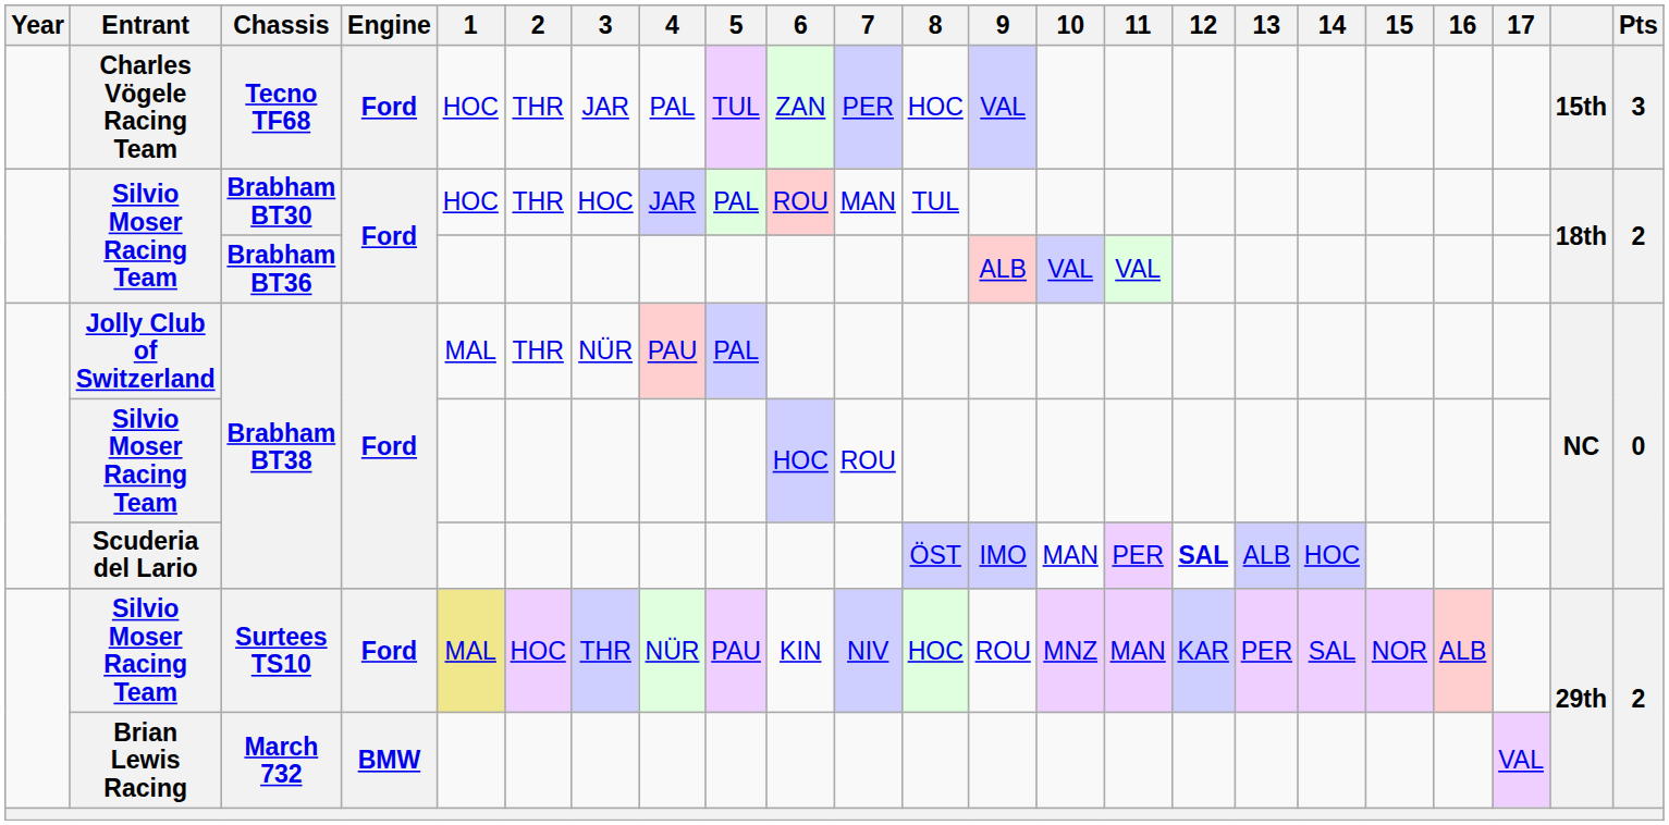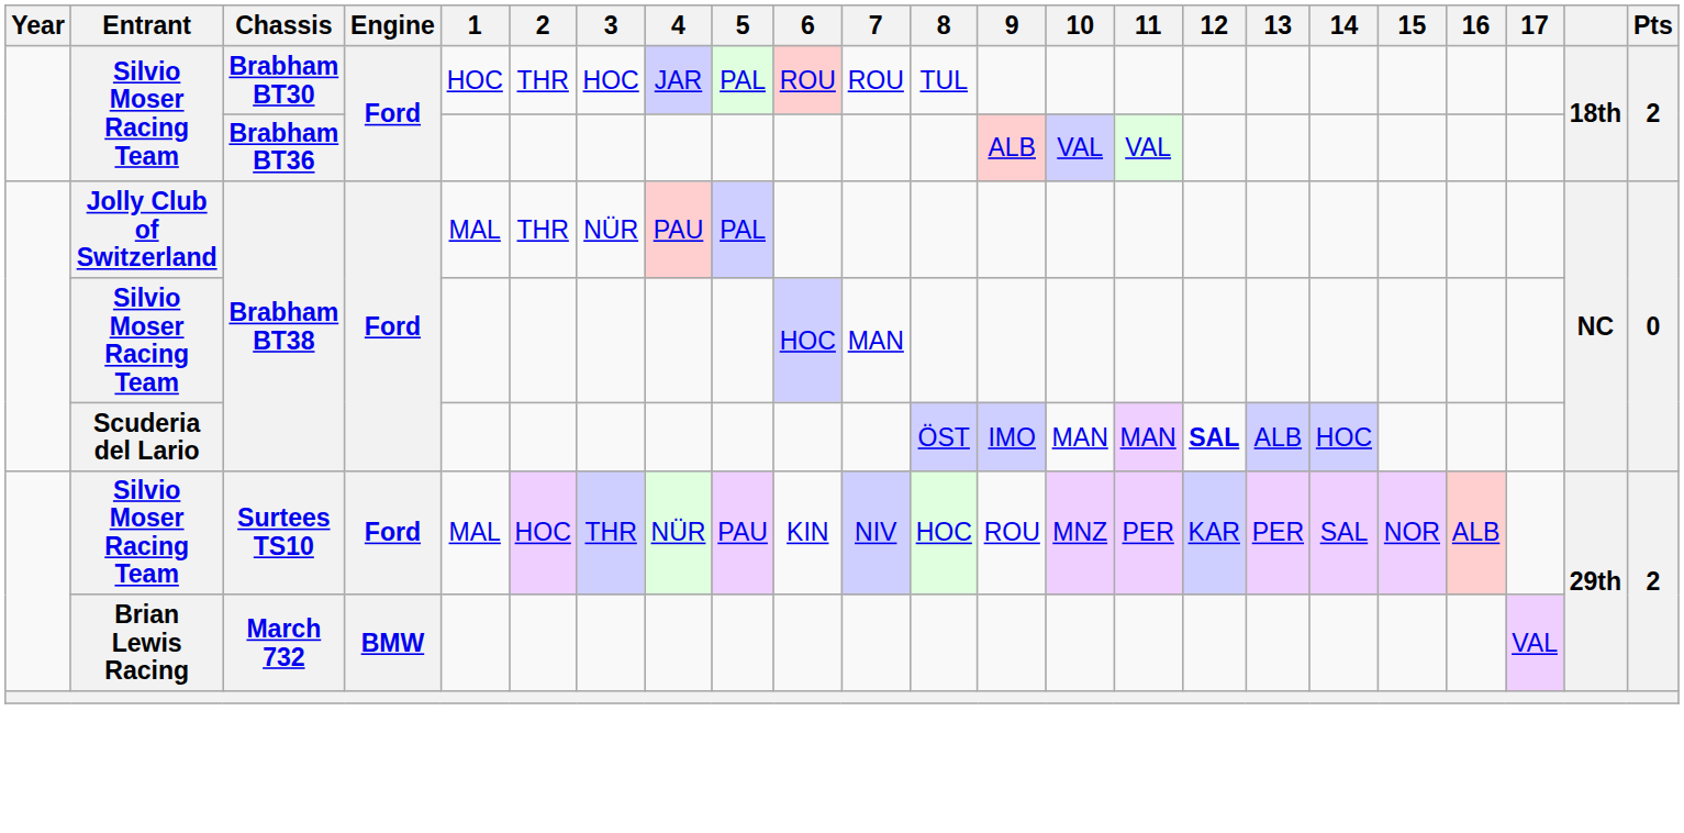 <table class="wikitable" style="text-align:center; font-size:90%">
 <tr>
 <th>Year</th>
 <th>Entrant</th>
 <th>Chassis</th>
 <th>Engine</th>
 <th>1</th>
 <th>2</th>
 <th>3</th>
 <th>4</th>
 <th>5</th>
 <th>6</th>
 <th>7</th>
 <th>8</th>
 <th>9</th>
 <th>10</th>
 <th>11</th>
 <th>12</th>
 <th>13</th>
 <th>14</th>
 <th>15</th>
 <th>16</th>
 <th>17</th>
 <th></th>
 <th>Pts</th>
 </tr>
 <tr>
-<td></td>
-<th>Charles Vögele Racing Team</th>
-<th><a href='#'>Tecno TF68</a></th>
-<th><a href='#'>Ford</a></th>
-<td><a href='#'>HOC</a></td>
-<td><a href='#'>THR</a></td>
-<td><a href='#'>JAR</a></td>
-<td><a href='#'>PAL</a></td>
-<td style="background:#EFCFFF;"><a href='#'>TUL</a><br></td>
-<td style="background:#DFFFDF;"><a href='#'>ZAN</a><br></td>
-<td style="background:#CFCFFF;"><a href='#'>PER</a><br></td>
-<td><a href='#'>HOC</a></td>
-<td style="background:#CFCFFF;"><a href='#'>VAL</a><br></td>
-<td></td>
-<td></td>
-<td></td>
-<td></td>
-<td></td>
-<td></td>
-<td></td>
-<td></td>
-<th>15th</th>
-<th>3</th>
-</tr>
-<tr>
 <td rowspan=2></td>
 <th rowspan=2><a href='#'>Silvio Moser Racing Team</a></th>
 <th><a href='#'>Brabham</a> <a href='#'>BT30</a></th>
 <th rowspan=2><a href='#'>Ford</a></th>
 <td><a href='#'>HOC</a></td>
 <td><a href='#'>THR</a></td>
 <td><a href='#'>HOC</a></td>
 <td style="background:#CFCFFF;"><a href='#'>JAR</a><br></td>
 <td style="background:#DFFFDF;"><a href='#'>PAL</a><br><small></small></td>
 <td style="background:#FFCFCF;"><a href='#'>ROU</a><br><small></small></td>
-<td><a href='#'>MAN</a></td>
+<td><a href='#'>ROU</a></td>
 <td><a href='#'>TUL</a></td>
 <td></td>
 <td></td>
 <td></td>
 <td></td>
 <td></td>
 <td></td>
 <td></td>
 <td></td>
 <td></td>
 <th rowspan=2>18th</th>
 <th rowspan=2>2</th>
 </tr>
 <tr>
 <th><a href='#'>Brabham</a> <a href='#'>BT36</a></th>
 <td></td>
 <td></td>
 <td></td>
 <td></td>
 <td></td>
 <td></td>
 <td></td>
 <td></td>
 <td style="background:#FFCFCF;"><a href='#'>ALB</a><br></td>
 <td style="background:#CFCFFF;"><a href='#'>VAL</a><br></td>
 <td style="background:#DFFFDF;"><a href='#'>VAL</a><br></td>
 <td></td>
 <td></td>
 <td></td>
 <td></td>
 <td></td>
 <td></td>
 </tr>
 <tr>
 <td rowspan=3></td>
 <th><a href='#'>Jolly Club of Switzerland</a></th>
 <th rowspan=3><a href='#'>Brabham BT38</a></th>
 <th rowspan=3><a href='#'>Ford</a></th>
 <td><a href='#'>MAL</a></td>
 <td><a href='#'>THR</a></td>
 <td><a href='#'>NÜR</a></td>
 <td style="background:#FFCFCF;"><a href='#'>PAU</a><br></td>
 <td style="background:#CFCFFF;"><a href='#'>PAL</a><br></td>
 <td></td>
 <td></td>
 <td></td>
 <td></td>
 <td></td>
 <td></td>
 <td></td>
 <td></td>
 <td></td>
 <td></td>
 <td></td>
 <td></td>
 <th rowspan=3>NC</th>
 <th rowspan=3>0</th>
 </tr>
 <tr>
 <th><a href='#'>Silvio Moser Racing Team</a></th>
 <td></td>
 <td></td>
 <td></td>
 <td></td>
 <td></td>
 <td style="background:#CFCFFF;"><a href='#'>HOC</a><br></td>
-<td><a href='#'>ROU</a></td>
+<td><a href='#'>MAN</a></td>
 <td></td>
 <td></td>
 <td></td>
 <td></td>
 <td></td>
 <td></td>
 <td></td>
 <td></td>
 <td></td>
 <td></td>
 </tr>
 <tr>
 <th>Scuderia del Lario</th>
 <td></td>
 <td></td>
 <td></td>
 <td></td>
 <td></td>
 <td></td>
 <td></td>
 <td style="background:#CFCFFF;"><a href='#'>ÖST</a><br></td>
 <td style="background:#CFCFFF;"><a href='#'>IMO</a><br></td>
 <td><a href='#'>MAN</a></td>
-<td style="background:#EFCFFF;"><a href='#'>PER</a><br></td>
+<td style="background:#EFCFFF;"><a href='#'>MAN</a><br></td>
 <td><strong><a href='#'>SAL</a></strong></td>
 <td style="background:#CFCFFF;"><a href='#'>ALB</a><br></td>
 <td style="background:#CFCFFF;"><a href='#'>HOC</a><br></td>
 <td></td>
 <td></td>
 <td></td>
 </tr>
 <tr>
 <td rowspan=2></td>
 <th><a href='#'>Silvio Moser Racing Team</a></th>
 <th><a href='#'>Surtees TS10</a></th>
 <th><a href='#'>Ford</a></th>
-<td style="background: khaki;"><a href='#'>MAL</a></td>
+<td><a href='#'>MAL</a></td>
 <td style="background:#EFCFFF;"><a href='#'>HOC</a><br></td>
 <td style="background:#CFCFFF;"><a href='#'>THR</a><br></td>
 <td style="background:#DFFFDF;"><a href='#'>NÜR</a><br><small></small></td>
 <td style="background:#EFCFFF;"><a href='#'>PAU</a><br></td>
 <td><a href='#'>KIN</a></td>
 <td style="background:#CFCFFF;"><a href='#'>NIV</a><br></td>
 <td style="background:#DFFFDF;"><a href='#'>HOC</a><br><small></small></td>
 <td><a href='#'>ROU</a></td>
 <td style="background:#EFCFFF;"><a href='#'>MNZ</a><br></td>
-<td style="background:#EFCFFF;"><a href='#'>MAN</a><br></td>
+<td style="background:#EFCFFF;"><a href='#'>PER</a><br></td>
 <td style="background:#CFCFFF;"><a href='#'>KAR</a><br></td>
 <td style="background:#EFCFFF;"><a href='#'>PER</a><br></td>
 <td style="background:#EFCFFF;"><a href='#'>SAL</a><br></td>
 <td style="background:#EFCFFF;"><a href='#'>NOR</a><br></td>
 <td style="background:#FFCFCF;"><a href='#'>ALB</a><br></td>
 <td></td>
 <th rowspan=2>29th</th>
 <th rowspan=2>2</th>
 </tr>
 <tr>
 <th>Brian Lewis Racing</th>
 <th><a href='#'>March 732</a></th>
 <th><a href='#'>BMW</a></th>
 <td></td>
 <td></td>
 <td></td>
 <td></td>
 <td></td>
 <td></td>
 <td></td>
 <td></td>
 <td></td>
 <td></td>
 <td></td>
 <td></td>
 <td></td>
 <td></td>
 <td></td>
 <td></td>
 <td style="background:#EFCFFF;"><a href='#'>VAL</a><br></td>
 </tr>
 <tr>
 <th colspan="23"></th>
 </tr>
 </table>
